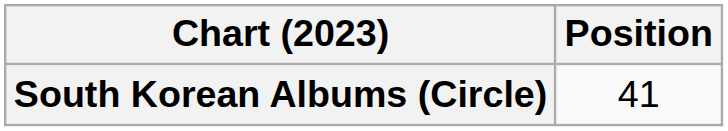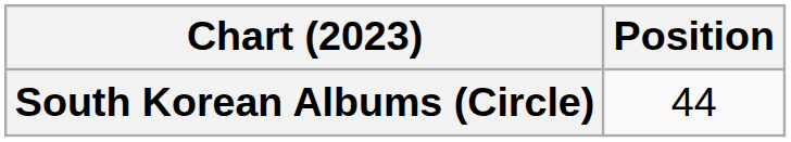 <table class="wikitable plainrowheaders" style="text-align:center">
 <tr>
 <th scope="col">Chart (2023)</th>
 <th scope="col">Position</th>
 </tr>
 <tr>
 <th scope="row">South Korean Albums (Circle)</th>
-<td>41</td>
+<td>44</td>
 </tr>
 </table>
